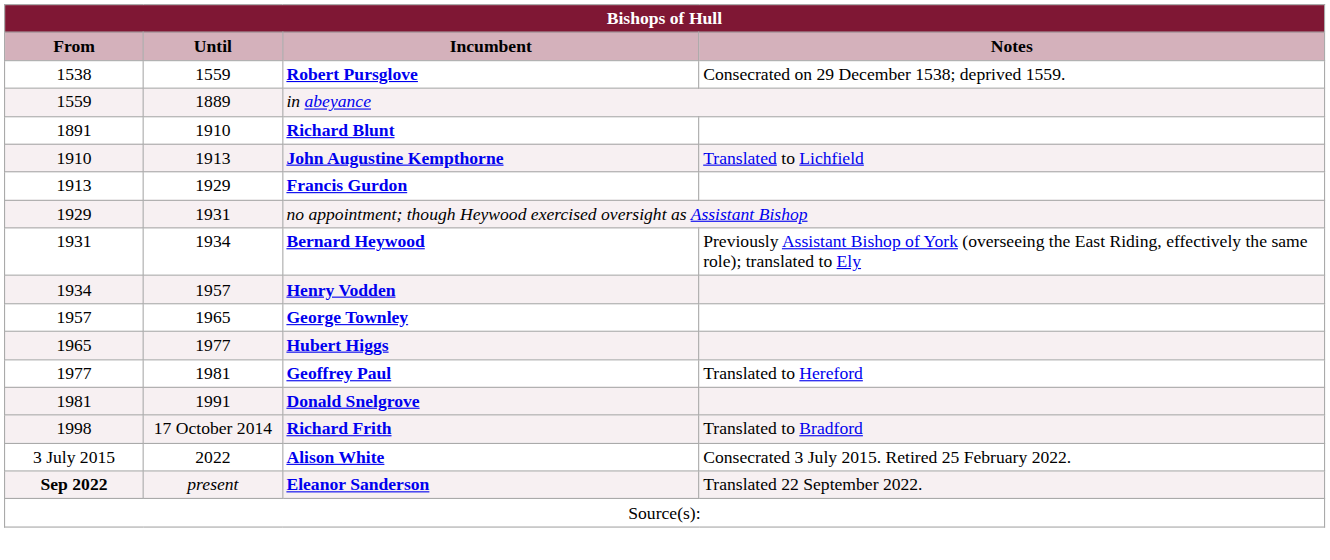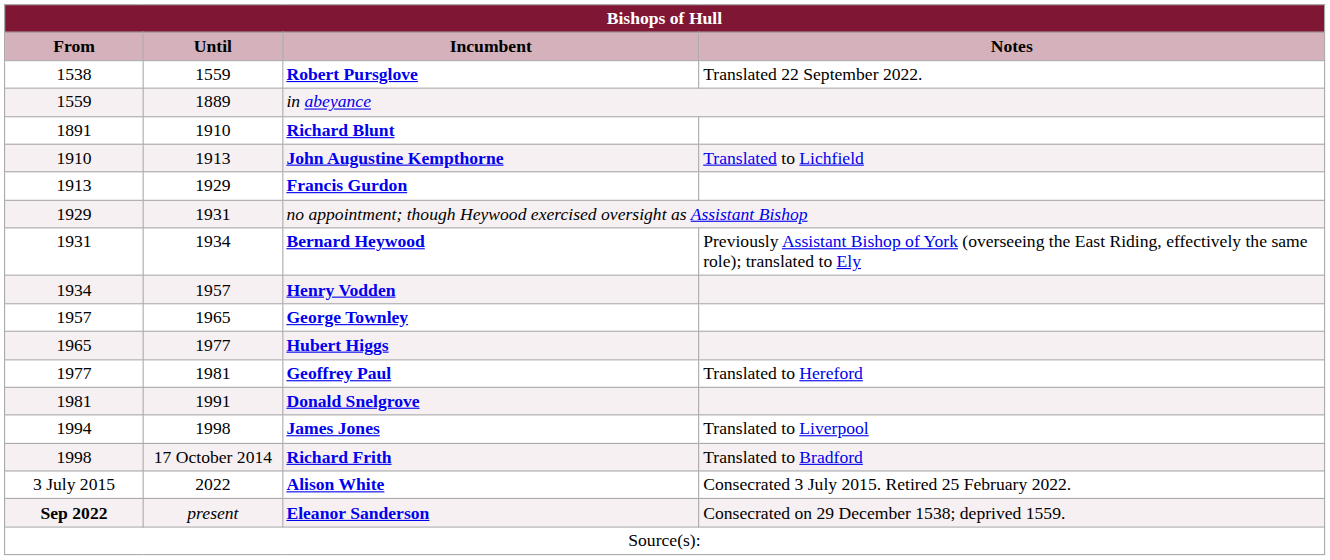 <table class="wikitable" style="width:95%;" border="1" cellpadding="2">
 <tr>
 <th colspan="4" style="background-color: #7F1734; color: white;">Bishops of Hull</th>
 </tr>
 <tr valign=top>
 <th style="background-color:#D4B1BB" width="10%">From</th>
 <th style="background-color:#D4B1BB" width="10%">Until</th>
 <th style="background-color:#D4B1BB" width="30%">Incumbent</th>
 <th style="background-color:#D4B1BB" width="45%">Notes</th>
 </tr>
 <tr valign=top bgcolor="white">
 <td align="center">1538</td>
 <td align="center">1559</td>
 <td><strong><a href='#'>Robert Pursglove</a></strong></td>
-<td>Consecrated on 29 December 1538; deprived 1559.</td>
+<td>Translated 22 September 2022.</td>
 </tr>
 <tr valign=top bgcolor="#F7F0F2">
 <td align="center">1559</td>
 <td align="center">1889</td>
 <td colspan="2"><em>in <a href='#'>abeyance</a></em></td>
 </tr>
 <tr valign=top bgcolor="white">
 <td align="center">1891</td>
 <td align="center">1910</td>
 <td><strong><a href='#'>Richard Blunt</a></strong></td>
 <td></td>
 </tr>
 <tr valign=top bgcolor="#F7F0F2">
 <td align="center">1910</td>
 <td align="center">1913</td>
 <td><strong><a href='#'>John Augustine Kempthorne</a></strong> </td>
 <td><a href='#'>Translated</a> to <a href='#'>Lichfield</a></td>
 </tr>
 <tr valign=top bgcolor="white">
 <td align="center">1913</td>
 <td align="center">1929</td>
 <td><strong><a href='#'>Francis Gurdon</a></strong></td>
 <td></td>
 </tr>
 <tr valign=top bgcolor="#F7F0F2">
 <td align="center">1929</td>
 <td align="center">1931</td>
 <td colspan="2"><em>no appointment; though Heywood exercised oversight as <a href='#'>Assistant Bishop</a></em></td>
 </tr>
 <tr valign=top bgcolor="white">
 <td align="center">1931</td>
 <td align="center">1934</td>
 <td><strong><a href='#'>Bernard Heywood</a></strong></td>
 <td>Previously <a href='#'>Assistant Bishop of York</a> (overseeing the East Riding, effectively the same role); translated to <a href='#'>Ely</a></td>
 </tr>
 <tr valign=top bgcolor="#F7F0F2">
 <td align="center">1934</td>
 <td align="center">1957</td>
 <td><strong><a href='#'>Henry Vodden</a></strong></td>
 <td></td>
 </tr>
 <tr valign=top bgcolor="white">
 <td align="center">1957</td>
 <td align="center">1965</td>
 <td><strong><a href='#'>George Townley</a></strong></td>
 <td></td>
 </tr>
 <tr valign=top bgcolor="#F7F0F2">
 <td align="center">1965</td>
 <td align="center">1977</td>
 <td><strong><a href='#'>Hubert Higgs</a></strong></td>
 <td></td>
 </tr>
 <tr valign=top bgcolor="white">
 <td align="center">1977</td>
 <td align="center">1981</td>
 <td><strong><a href='#'>Geoffrey Paul</a></strong></td>
 <td>Translated to <a href='#'>Hereford</a></td>
 </tr>
 <tr valign=top bgcolor="#F7F0F2">
 <td align="center">1981</td>
 <td align="center">1991</td>
 <td><strong><a href='#'>Donald Snelgrove</a></strong></td>
 <td></td>
 </tr>
+<tr valign=top bgcolor="white">
+<td align="center">1994</td>
+<td align="center">1998</td>
+<td><strong><a href='#'>James Jones</a></strong></td>
+<td>Translated to <a href='#'>Liverpool</a></td>
+</tr>
 <tr valign=top bgcolor="#F7F0F2">
 <td align="center">1998</td>
 <td align="center">17 October 2014</td>
 <td><strong><a href='#'>Richard Frith</a></strong></td>
 <td>Translated to <a href='#'>Bradford</a></td>
 </tr>
 <tr valign=top bgcolor="white">
 <td align="center">3 July 2015</td>
 <td align="center">2022</td>
 <td><strong><a href='#'>Alison White</a></strong></td>
 <td>Consecrated 3 July 2015. Retired 25 February 2022.</td>
 </tr>
 <tr valign=top bgcolor="#F7F0F2">
 <td align="center"><strong>Sep 2022</strong></td>
 <td align="center"><em>present</em></td>
 <td><strong><a href='#'>Eleanor Sanderson</a></strong></td>
-<td>Translated 22 September 2022.</td>
+<td>Consecrated on 29 December 1538; deprived 1559.</td>
 </tr>
 <tr valign=top bgcolor="white">
 <td align="center" colspan="4">Source(s):</td>
 </tr>
 </table>
